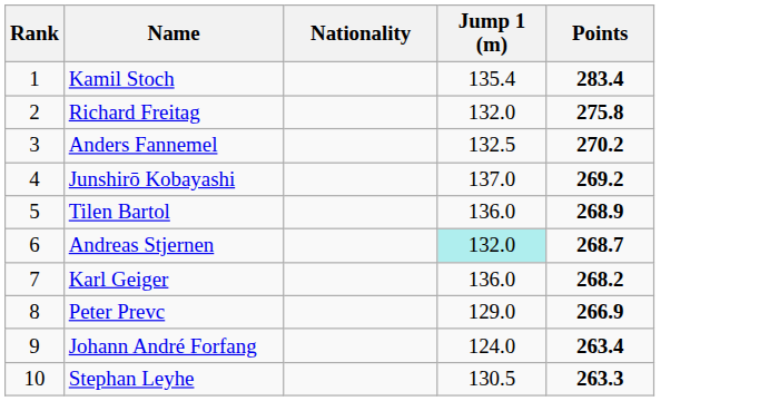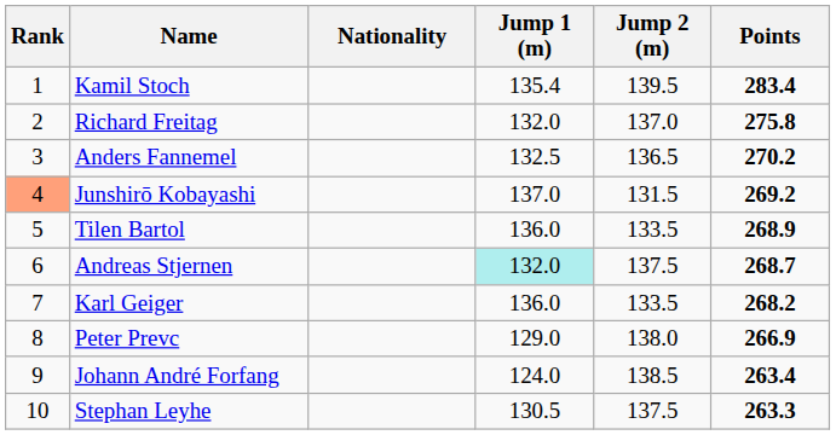 <table class="wikitable sortable" style="text-align: center;">
 <tr>
 <th align=center>Rank</th>
 <th width=160>Name</th>
 <th width=110>Nationality</th>
 <th width=75>Jump 1 (m)</th>
+<th width=75>Jump 2 (m)</th>
 <th width=75>Points</th>
 </tr>
 <tr>
 <td>1</td>
 <td align=left><a href='#'>Kamil Stoch</a></td>
 <td align=left></td>
 <td>135.4</td>
+<td>139.5</td>
 <td><strong>283.4</strong></td>
 </tr>
 <tr>
 <td>2</td>
 <td align=left><a href='#'>Richard Freitag</a></td>
 <td align=left></td>
 <td>132.0</td>
+<td>137.0</td>
 <td><strong>275.8</strong></td>
 </tr>
 <tr>
 <td>3</td>
 <td align=left><a href='#'>Anders Fannemel</a></td>
 <td align=left></td>
 <td>132.5</td>
+<td>136.5</td>
 <td><strong>270.2</strong></td>
 </tr>
 <tr>
-<td>4</td>
+<td style="background: lightsalmon;">4</td>
 <td align=left><a href='#'>Junshirō Kobayashi</a></td>
 <td align=left></td>
 <td>137.0</td>
+<td>131.5</td>
 <td><strong>269.2</strong></td>
 </tr>
 <tr>
 <td>5</td>
 <td align=left><a href='#'>Tilen Bartol</a></td>
 <td align=left></td>
 <td>136.0</td>
+<td>133.5</td>
 <td><strong>268.9</strong></td>
 </tr>
 <tr>
 <td>6</td>
 <td align=left><a href='#'>Andreas Stjernen</a></td>
 <td align=left></td>
 <td style="background: paleturquoise;">132.0</td>
+<td>137.5</td>
 <td><strong>268.7</strong></td>
 </tr>
 <tr>
 <td>7</td>
 <td align=left><a href='#'>Karl Geiger</a></td>
 <td align=left></td>
 <td>136.0</td>
+<td>133.5</td>
 <td><strong>268.2</strong></td>
 </tr>
 <tr>
 <td>8</td>
 <td align=left><a href='#'>Peter Prevc</a></td>
 <td align=left></td>
 <td>129.0</td>
+<td>138.0</td>
 <td><strong>266.9</strong></td>
 </tr>
 <tr>
 <td>9</td>
 <td align=left><a href='#'>Johann André Forfang</a></td>
 <td align=left></td>
 <td>124.0</td>
+<td>138.5</td>
 <td><strong>263.4</strong></td>
 </tr>
 <tr>
 <td>10</td>
 <td align=left><a href='#'>Stephan Leyhe</a></td>
 <td align=left></td>
 <td>130.5</td>
+<td>137.5</td>
 <td><strong>263.3</strong></td>
 </tr>
 </table>
